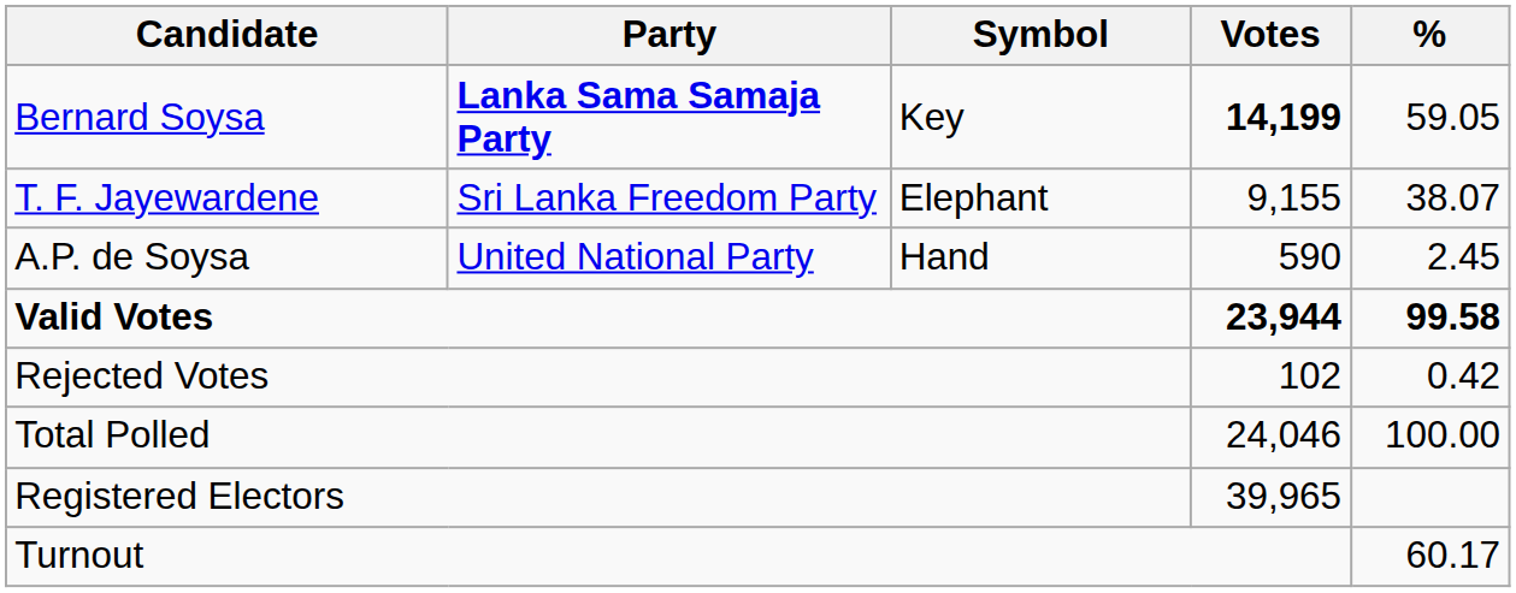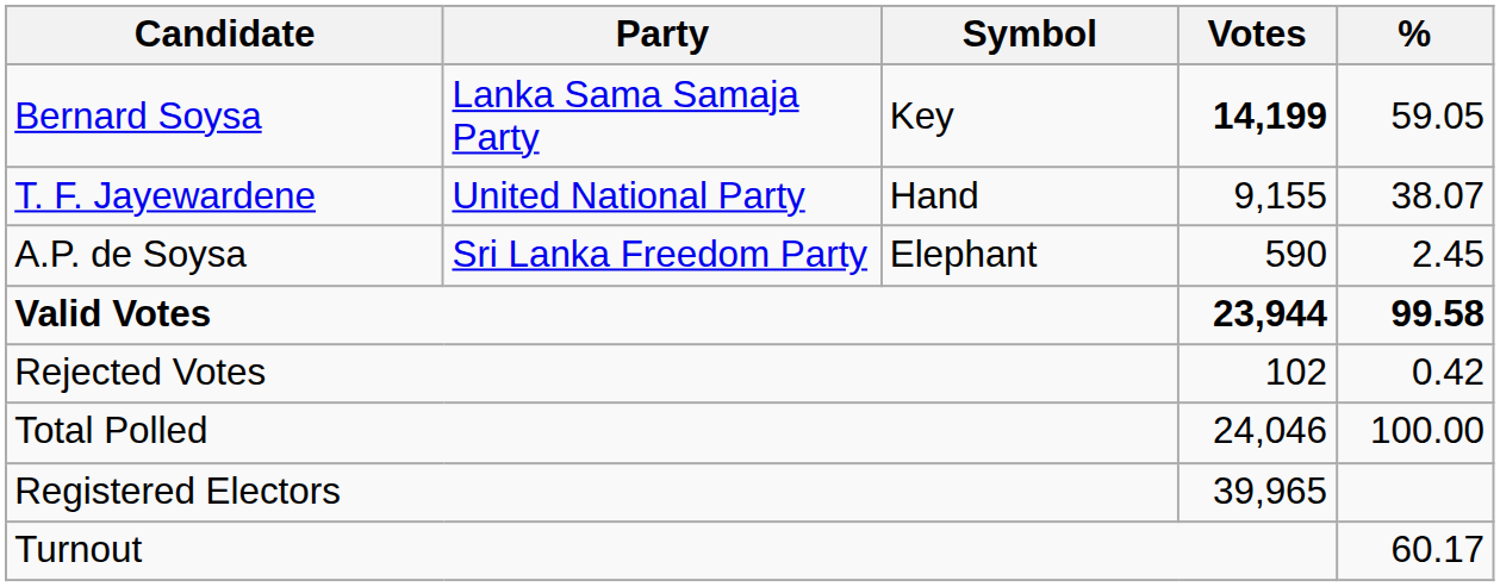 <table class="wikitable" border="1" style="text-align:right;">
 <tr>
 <th align=left width="180">Candidate</th>
 <th align=left width="180">Party</th>
 <th align=left width="120">Symbol</th>
 <th align=left width="60">Votes</th>
 <th align=left width="60">%</th>
 </tr>
 <tr>
 <td align=left><a href='#'>Bernard Soysa</a></td>
-<td align=left><strong><a href='#'>Lanka Sama Samaja Party</a></strong></td>
+<td align=left><a href='#'>Lanka Sama Samaja Party</a></td>
 <td align=left>Key</td>
 <td><strong>14,199</strong></td>
 <td>59.05</td>
 </tr>
 <tr>
 <td align=left><a href='#'>T. F. Jayewardene</a></td>
-<td align=left><a href='#'>Sri Lanka Freedom Party</a></td>
-<td align=left>Elephant</td>
+<td align=left><a href='#'>United National Party</a></td>
+<td align=left>Hand</td>
 <td>9,155</td>
 <td>38.07</td>
 </tr>
 <tr>
 <td align=left>A.P. de Soysa</td>
-<td align=left><a href='#'>United National Party</a></td>
-<td align=left>Hand</td>
+<td align=left><a href='#'>Sri Lanka Freedom Party</a></td>
+<td align=left>Elephant</td>
 <td>590</td>
 <td>2.45</td>
 </tr>
 <tr>
 <td align=left colspan=3><strong>Valid Votes</strong></td>
 <td><strong>23,944</strong></td>
 <td><strong>99.58</strong></td>
 </tr>
 <tr>
 <td align=left colspan=3>Rejected Votes</td>
 <td>102</td>
 <td>0.42</td>
 </tr>
 <tr>
 <td align=left colspan=3>Total Polled</td>
 <td>24,046</td>
 <td>100.00</td>
 </tr>
 <tr>
 <td align=left colspan=3>Registered Electors</td>
 <td>39,965</td>
 <td></td>
 </tr>
 <tr>
 <td align=left colspan=4>Turnout</td>
 <td>60.17</td>
 </tr>
 </table>
